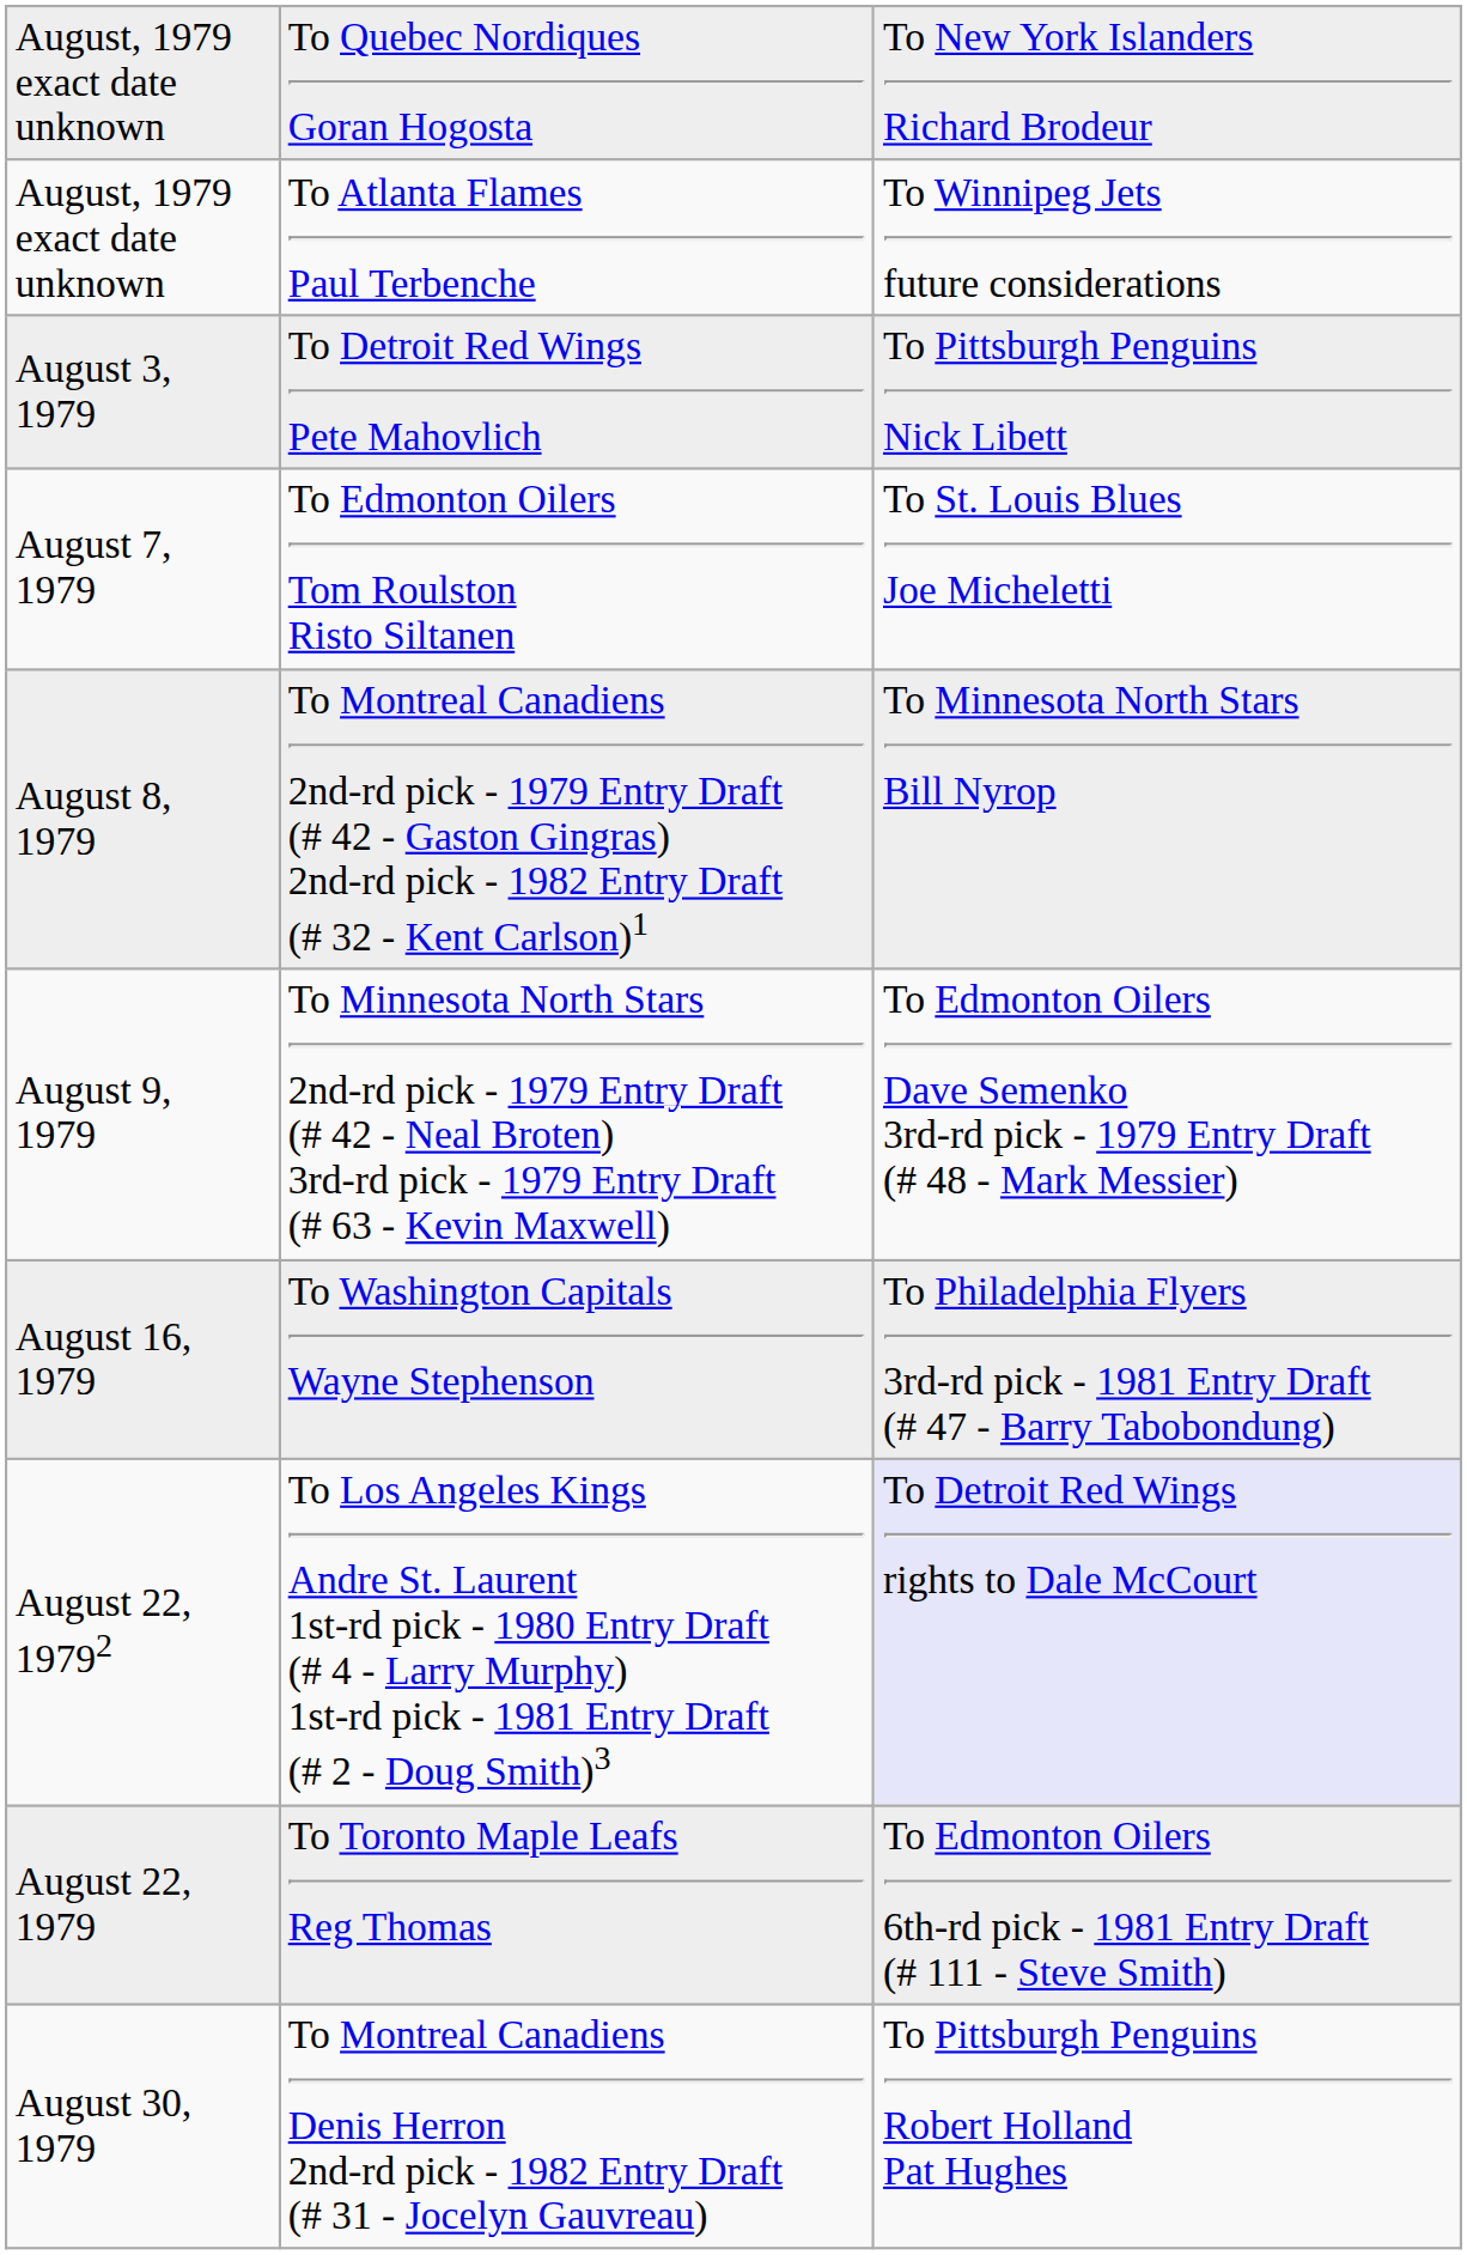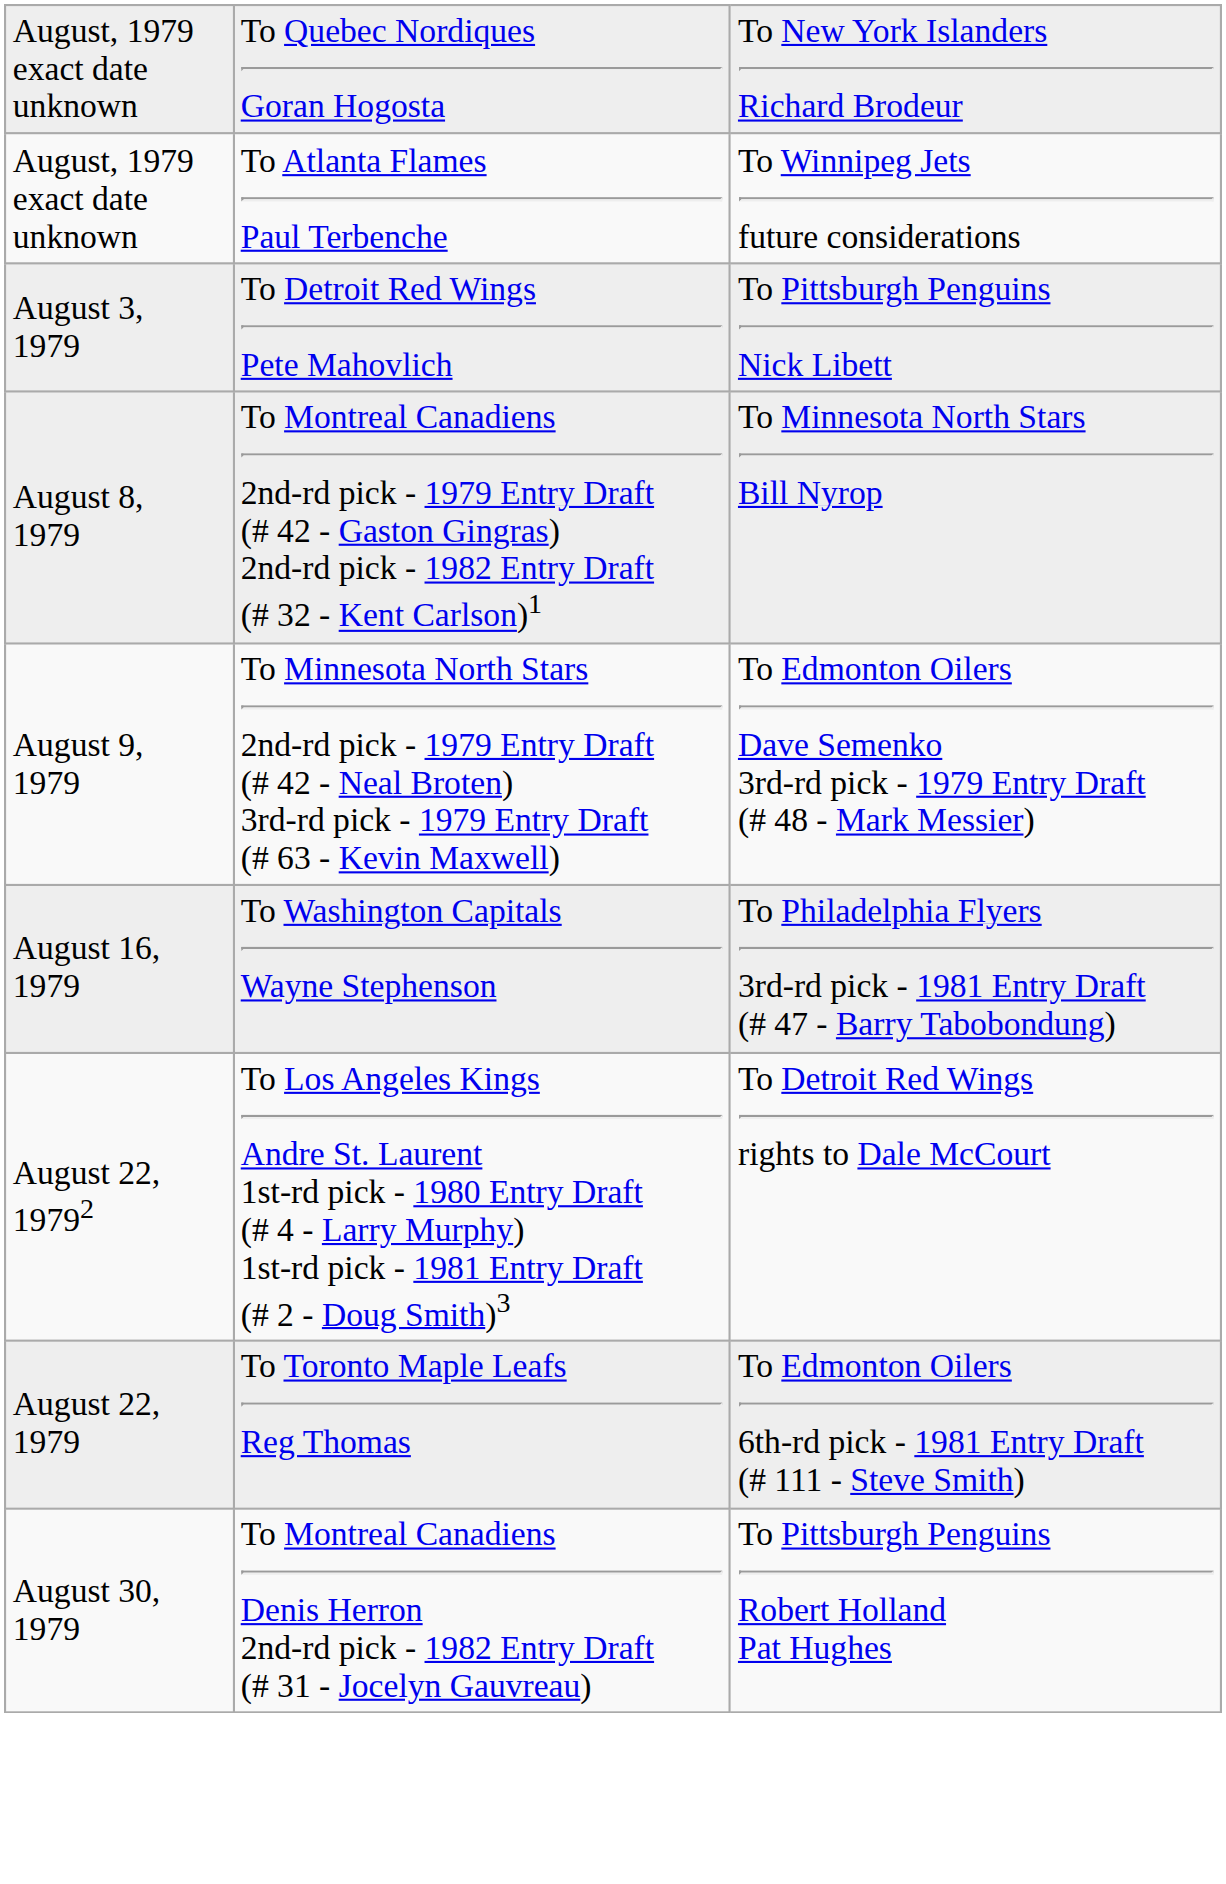 <table class="wikitable" style="border:1px solid #999; width:580px;">
 <tr style="background:#eee;">
 <td>August, 1979<br>exact date<br>unknown</td>
 <td valign="top">To <a href='#'>Quebec Nordiques</a><hr><a href='#'>Goran Hogosta</a></td>
 <td valign="top">To <a href='#'>New York Islanders</a><hr><a href='#'>Richard Brodeur</a></td>
 </tr>
 <tr>
 <td>August, 1979<br>exact date<br>unknown</td>
 <td valign="top">To <a href='#'>Atlanta Flames</a><hr><a href='#'>Paul Terbenche</a></td>
 <td valign="top">To <a href='#'>Winnipeg Jets</a><hr>future considerations</td>
 </tr>
 <tr style="background:#eee;">
 <td>August 3,<br>1979</td>
 <td valign="top">To <a href='#'>Detroit Red Wings</a><hr><a href='#'>Pete Mahovlich</a></td>
 <td valign="top">To <a href='#'>Pittsburgh Penguins</a><hr><a href='#'>Nick Libett</a></td>
-</tr>
-<tr>
-<td>August 7,<br>1979</td>
-<td valign="top">To <a href='#'>Edmonton Oilers</a><hr><a href='#'>Tom Roulston</a><br><a href='#'>Risto Siltanen</a></td>
-<td valign="top">To <a href='#'>St. Louis Blues</a><hr><a href='#'>Joe Micheletti</a></td>
 </tr>
 <tr style="background:#eee;">
 <td>August 8,<br>1979</td>
 <td valign="top">To <a href='#'>Montreal Canadiens</a><hr>2nd-rd pick - <a href='#'>1979 Entry Draft</a><br>(# 42 - <a href='#'>Gaston Gingras</a>)<br>2nd-rd pick - <a href='#'>1982 Entry Draft</a><br>(# 32 - <a href='#'>Kent Carlson</a>)<sup>1</sup></td>
 <td valign="top">To <a href='#'>Minnesota North Stars</a><hr><a href='#'>Bill Nyrop</a></td>
 </tr>
 <tr>
 <td>August 9,<br>1979</td>
 <td valign="top">To <a href='#'>Minnesota North Stars</a><hr>2nd-rd pick - <a href='#'>1979 Entry Draft</a><br>(# 42 - <a href='#'>Neal Broten</a>)<br>3rd-rd pick - <a href='#'>1979 Entry Draft</a><br>(# 63 - <a href='#'>Kevin Maxwell</a>)</td>
 <td valign="top">To <a href='#'>Edmonton Oilers</a><hr><a href='#'>Dave Semenko</a><br>3rd-rd pick - <a href='#'>1979 Entry Draft</a><br>(# 48 - <a href='#'>Mark Messier</a>)</td>
 </tr>
 <tr style="background:#eee;">
 <td>August 16,<br>1979</td>
 <td valign="top">To <a href='#'>Washington Capitals</a><hr><a href='#'>Wayne Stephenson</a></td>
 <td valign="top">To <a href='#'>Philadelphia Flyers</a><hr>3rd-rd pick - <a href='#'>1981 Entry Draft</a><br>(# 47 - <a href='#'>Barry Tabobondung</a>)</td>
 </tr>
 <tr>
 <td>August 22,<br>1979<sup>2</sup></td>
 <td valign="top">To <a href='#'>Los Angeles Kings</a><hr><a href='#'>Andre St. Laurent</a><br>1st-rd pick - <a href='#'>1980 Entry Draft</a><br>(# 4 - <a href='#'>Larry Murphy</a>)<br>1st-rd pick - <a href='#'>1981 Entry Draft</a><br>(# 2 - <a href='#'>Doug Smith</a>)<sup>3</sup></td>
-<td valign="top" style="background: lavender;">To <a href='#'>Detroit Red Wings</a><hr>rights to <a href='#'>Dale McCourt</a></td>
+<td valign="top">To <a href='#'>Detroit Red Wings</a><hr>rights to <a href='#'>Dale McCourt</a></td>
 </tr>
 <tr style="background:#eee;">
 <td>August 22,<br>1979</td>
 <td valign="top">To <a href='#'>Toronto Maple Leafs</a><hr><a href='#'>Reg Thomas</a></td>
 <td valign="top">To <a href='#'>Edmonton Oilers</a><hr>6th-rd pick - <a href='#'>1981 Entry Draft</a><br>(# 111 - <a href='#'>Steve Smith</a>)</td>
 </tr>
 <tr>
 <td>August 30,<br>1979</td>
 <td valign="top">To <a href='#'>Montreal Canadiens</a><hr><a href='#'>Denis Herron</a><br>2nd-rd pick - <a href='#'>1982 Entry Draft</a><br>(# 31 - <a href='#'>Jocelyn Gauvreau</a>)</td>
 <td valign="top">To <a href='#'>Pittsburgh Penguins</a><hr><a href='#'>Robert Holland</a><br><a href='#'>Pat Hughes</a></td>
 </tr>
 </table>
